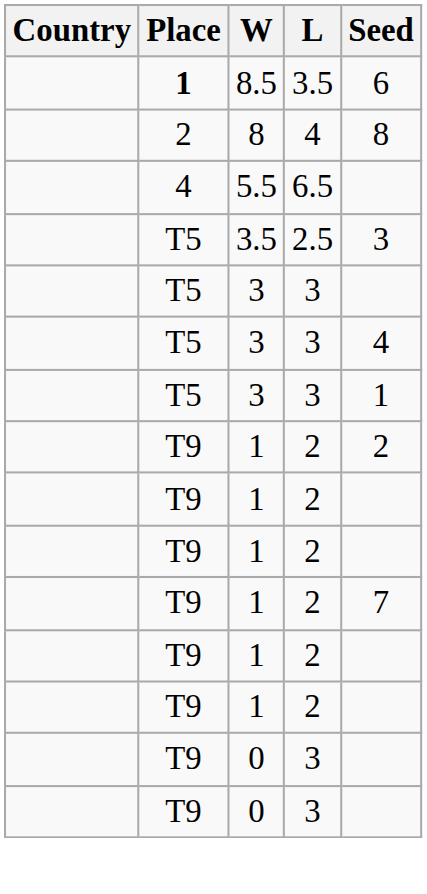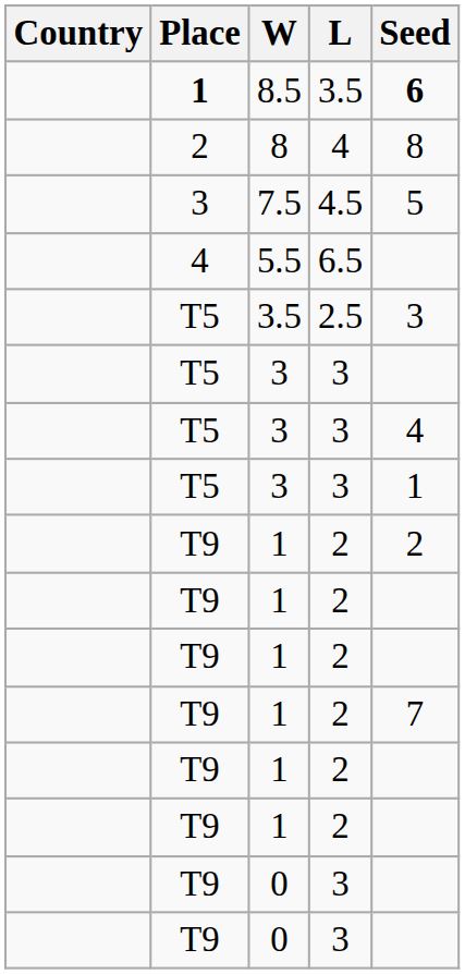 <table class="wikitable sortable" style="text-align:center">
 <tr>
 <th>Country</th>
 <th>Place</th>
 <th>W</th>
 <th>L</th>
 <th>Seed</th>
 </tr>
 <tr>
 <td align=left></td>
 <td><strong>1</strong></td>
 <td>8.5</td>
 <td>3.5</td>
-<td>6</td>
+<td><strong>6</strong></td>
 </tr>
 <tr>
 <td align=left></td>
 <td>2</td>
 <td>8</td>
 <td>4</td>
 <td>8</td>
+</tr>
+<tr>
+<td align=left></td>
+<td>3</td>
+<td>7.5</td>
+<td>4.5</td>
+<td>5</td>
 </tr>
 <tr>
 <td align=left></td>
 <td>4</td>
 <td>5.5</td>
 <td>6.5</td>
 <td></td>
 </tr>
 <tr>
 <td align=left></td>
 <td>T5</td>
 <td>3.5</td>
 <td>2.5</td>
 <td>3</td>
 </tr>
 <tr>
 <td align=left></td>
 <td>T5</td>
 <td>3</td>
 <td>3</td>
 <td></td>
 </tr>
 <tr>
 <td align=left></td>
 <td>T5</td>
 <td>3</td>
 <td>3</td>
 <td>4</td>
 </tr>
 <tr>
 <td align=left></td>
 <td>T5</td>
 <td>3</td>
 <td>3</td>
 <td>1</td>
 </tr>
 <tr>
 <td align=left></td>
 <td>T9</td>
 <td>1</td>
 <td>2</td>
 <td>2</td>
 </tr>
 <tr>
 <td align=left></td>
 <td>T9</td>
 <td>1</td>
 <td>2</td>
 <td></td>
 </tr>
 <tr>
 <td align=left></td>
 <td>T9</td>
 <td>1</td>
 <td>2</td>
 <td></td>
 </tr>
 <tr>
 <td align=left></td>
 <td>T9</td>
 <td>1</td>
 <td>2</td>
 <td>7</td>
 </tr>
 <tr>
 <td align=left></td>
 <td>T9</td>
 <td>1</td>
 <td>2</td>
 <td></td>
 </tr>
 <tr>
 <td align=left></td>
 <td>T9</td>
 <td>1</td>
 <td>2</td>
 <td></td>
 </tr>
 <tr>
 <td align=left></td>
 <td>T9</td>
 <td>0</td>
 <td>3</td>
 <td></td>
 </tr>
 <tr>
 <td align=left></td>
 <td>T9</td>
 <td>0</td>
 <td>3</td>
 <td></td>
 </tr>
 </table>
